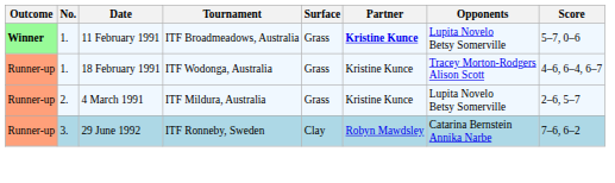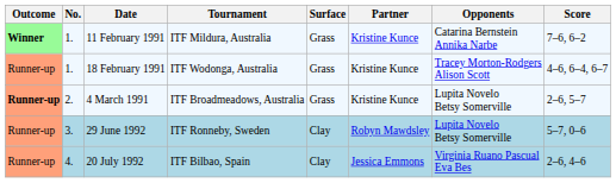 <table class="sortable wikitable" style=font-size:97%>
 <tr>
 <th>Outcome</th>
 <th>No.</th>
 <th>Date</th>
 <th>Tournament</th>
 <th>Surface</th>
 <th>Partner</th>
 <th>Opponents</th>
 <th>Score</th>
 </tr>
 <tr bgcolor="#f0f8ff">
 <td bgcolor="98FB98"><strong>Winner</strong></td>
 <td>1.</td>
 <td>11 February 1991</td>
-<td>ITF Broadmeadows, Australia</td>
+<td>ITF Mildura, Australia</td>
 <td>Grass</td>
-<td><strong> <a href='#'>Kristine Kunce</a></strong></td>
-<td> <a href='#'>Lupita Novelo</a> <br>  Betsy Somerville</td>
-<td>5–7, 0–6</td>
+<td> <a href='#'>Kristine Kunce</a></td>
+<td> Catarina Bernstein <br>  <a href='#'>Annika Narbe</a></td>
+<td>7–6, 6–2</td>
 </tr>
 <tr bgcolor="#f0f8ff">
 <td bgcolor="FFA07A">Runner-up</td>
 <td>1.</td>
 <td>18 February 1991</td>
 <td>ITF Wodonga, Australia</td>
 <td>Grass</td>
 <td> Kristine Kunce</td>
 <td> <a href='#'>Tracey Morton-Rodgers</a> <br>  <a href='#'>Alison Scott</a></td>
 <td>4–6, 6–4, 6–7</td>
 </tr>
 <tr bgcolor="#f0f8ff">
-<td bgcolor="FFA07A">Runner-up</td>
+<td bgcolor="FFA07A"><strong>Runner-up</strong></td>
 <td>2.</td>
 <td>4 March 1991</td>
-<td>ITF Mildura, Australia</td>
+<td>ITF Broadmeadows, Australia</td>
 <td>Grass</td>
 <td> Kristine Kunce</td>
 <td> Lupita Novelo <br>  Betsy Somerville</td>
 <td>2–6, 5–7</td>
 </tr>
 <tr bgcolor="lightblue">
 <td bgcolor="FFA07A">Runner-up</td>
 <td>3.</td>
 <td>29 June 1992</td>
 <td>ITF Ronneby, Sweden</td>
 <td>Clay</td>
 <td> <a href='#'>Robyn Mawdsley</a></td>
-<td> Catarina Bernstein <br>  <a href='#'>Annika Narbe</a></td>
-<td>7–6, 6–2</td>
+<td> <a href='#'>Lupita Novelo</a> <br>  Betsy Somerville</td>
+<td>5–7, 0–6</td>
+</tr>
+<tr bgcolor="lightblue">
+<td bgcolor="FFA07A">Runner-up</td>
+<td>4.</td>
+<td>20 July 1992</td>
+<td>ITF Bilbao, Spain</td>
+<td>Clay</td>
+<td> <a href='#'>Jessica Emmons</a></td>
+<td> <a href='#'>Virginia Ruano Pascual</a> <br>  <a href='#'>Eva Bes</a></td>
+<td>2–6, 4–6</td>
 </tr>
 </table>
